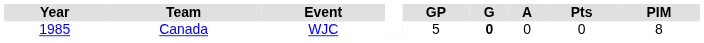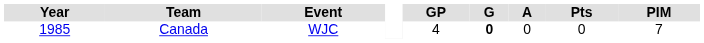 <table border="0" cellpadding="1" cellspacing="0" style="text-align:center; width:50em">
 <tr ALIGN="center" bgcolor="#e0e0e0">
 <th>Year</th>
 <th>Team</th>
 <th>Event</th>
 <th rowspan="99" bgcolor="#ffffff"> </th>
 <th>GP</th>
 <th>G</th>
 <th>A</th>
 <th>Pts</th>
 <th>PIM</th>
 </tr>
 <tr>
 <td><a href='#'>1985</a></td>
 <td><a href='#'>Canada</a></td>
 <td><a href='#'>WJC</a></td>
-<td>5</td>
+<td>4</td>
 <td><strong>0</strong></td>
 <td>0</td>
 <td>0</td>
-<td>8</td>
+<td>7</td>
 </tr>
 </table>
